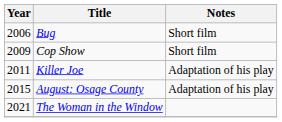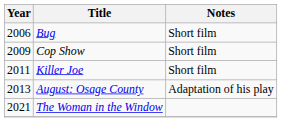 <table class = "wikitable sortable">
 <tr>
 <th>Year</th>
 <th>Title</th>
 <th>Notes</th>
 </tr>
 <tr>
 <td>2006</td>
 <td><em><a href='#'>Bug</a></em></td>
 <td>Short film</td>
 </tr>
 <tr>
 <td>2009</td>
 <td><em>Cop Show</em></td>
 <td>Short film</td>
 </tr>
 <tr>
 <td>2011</td>
 <td><em><a href='#'>Killer Joe</a></em></td>
-<td>Adaptation of his play</td>
+<td>Short film</td>
 </tr>
 <tr>
-<td>2015</td>
+<td>2013</td>
 <td><em><a href='#'>August: Osage County</a></em></td>
 <td>Adaptation of his play</td>
 </tr>
 <tr>
 <td>2021</td>
 <td><em><a href='#'>The Woman in the Window</a></em></td>
 <td></td>
 </tr>
 <tr>
 </tr>
 </table>
